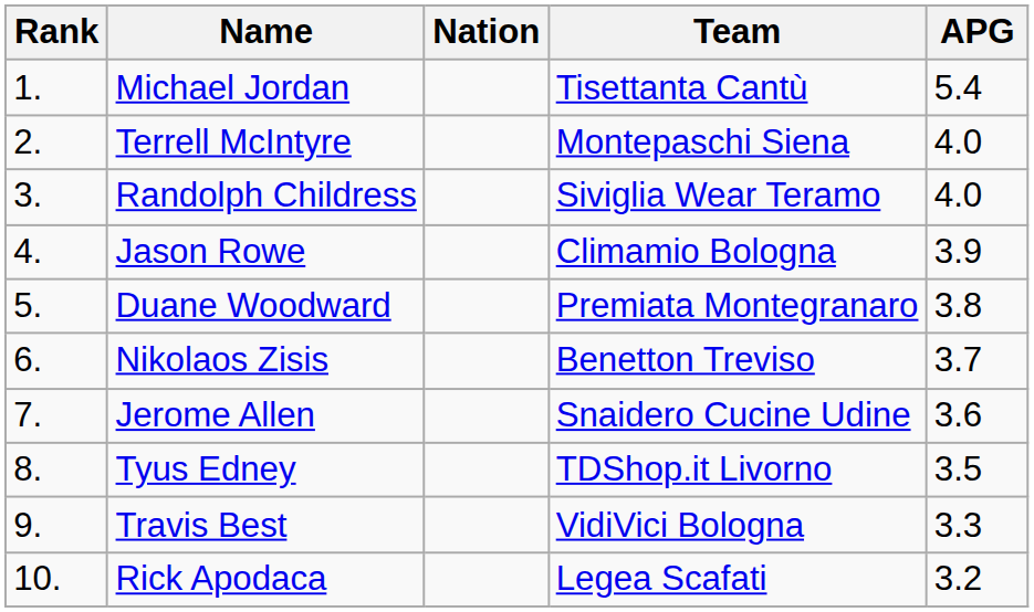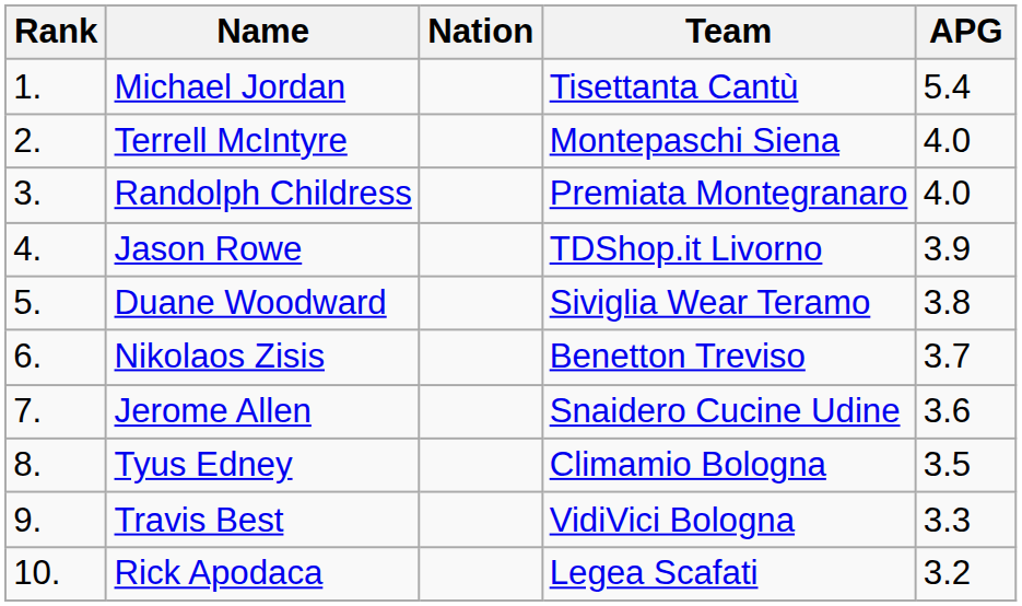 <table class="wikitable">
 <tr>
 <th width=40>Rank</th>
 <th>Name</th>
 <th width=40>Nation</th>
 <th>Team</th>
 <th width=40>APG</th>
 </tr>
 <tr>
 <td>1.</td>
 <td><a href='#'>Michael Jordan</a></td>
 <td></td>
 <td><a href='#'>Tisettanta Cantù</a></td>
 <td>5.4</td>
 </tr>
 <tr>
 <td>2.</td>
 <td><a href='#'>Terrell McIntyre</a></td>
 <td></td>
 <td><a href='#'>Montepaschi Siena</a></td>
 <td>4.0</td>
 </tr>
 <tr>
 <td>3.</td>
 <td><a href='#'>Randolph Childress</a></td>
 <td></td>
-<td><a href='#'>Siviglia Wear Teramo</a></td>
+<td><a href='#'>Premiata Montegranaro</a></td>
 <td>4.0</td>
 </tr>
 <tr>
 <td>4.</td>
 <td><a href='#'>Jason Rowe</a></td>
 <td></td>
-<td><a href='#'>Climamio Bologna</a></td>
+<td><a href='#'>TDShop.it Livorno</a></td>
 <td>3.9</td>
 </tr>
 <tr>
 <td>5.</td>
 <td><a href='#'>Duane Woodward</a></td>
 <td></td>
-<td><a href='#'>Premiata Montegranaro</a></td>
+<td><a href='#'>Siviglia Wear Teramo</a></td>
 <td>3.8</td>
 </tr>
 <tr>
 <td>6.</td>
 <td><a href='#'>Nikolaos Zisis</a></td>
 <td></td>
 <td><a href='#'>Benetton Treviso</a></td>
 <td>3.7</td>
 </tr>
 <tr>
 <td>7.</td>
 <td><a href='#'>Jerome Allen</a></td>
 <td></td>
 <td><a href='#'>Snaidero Cucine Udine</a></td>
 <td>3.6</td>
 </tr>
 <tr>
 <td>8.</td>
 <td><a href='#'>Tyus Edney</a></td>
 <td></td>
-<td><a href='#'>TDShop.it Livorno</a></td>
+<td><a href='#'>Climamio Bologna</a></td>
 <td>3.5</td>
 </tr>
 <tr>
 <td>9.</td>
 <td><a href='#'>Travis Best</a></td>
 <td></td>
 <td><a href='#'>VidiVici Bologna</a></td>
 <td>3.3</td>
 </tr>
 <tr>
 <td>10.</td>
 <td><a href='#'>Rick Apodaca</a></td>
 <td></td>
 <td><a href='#'>Legea Scafati</a></td>
 <td>3.2</td>
 </tr>
 </table>
